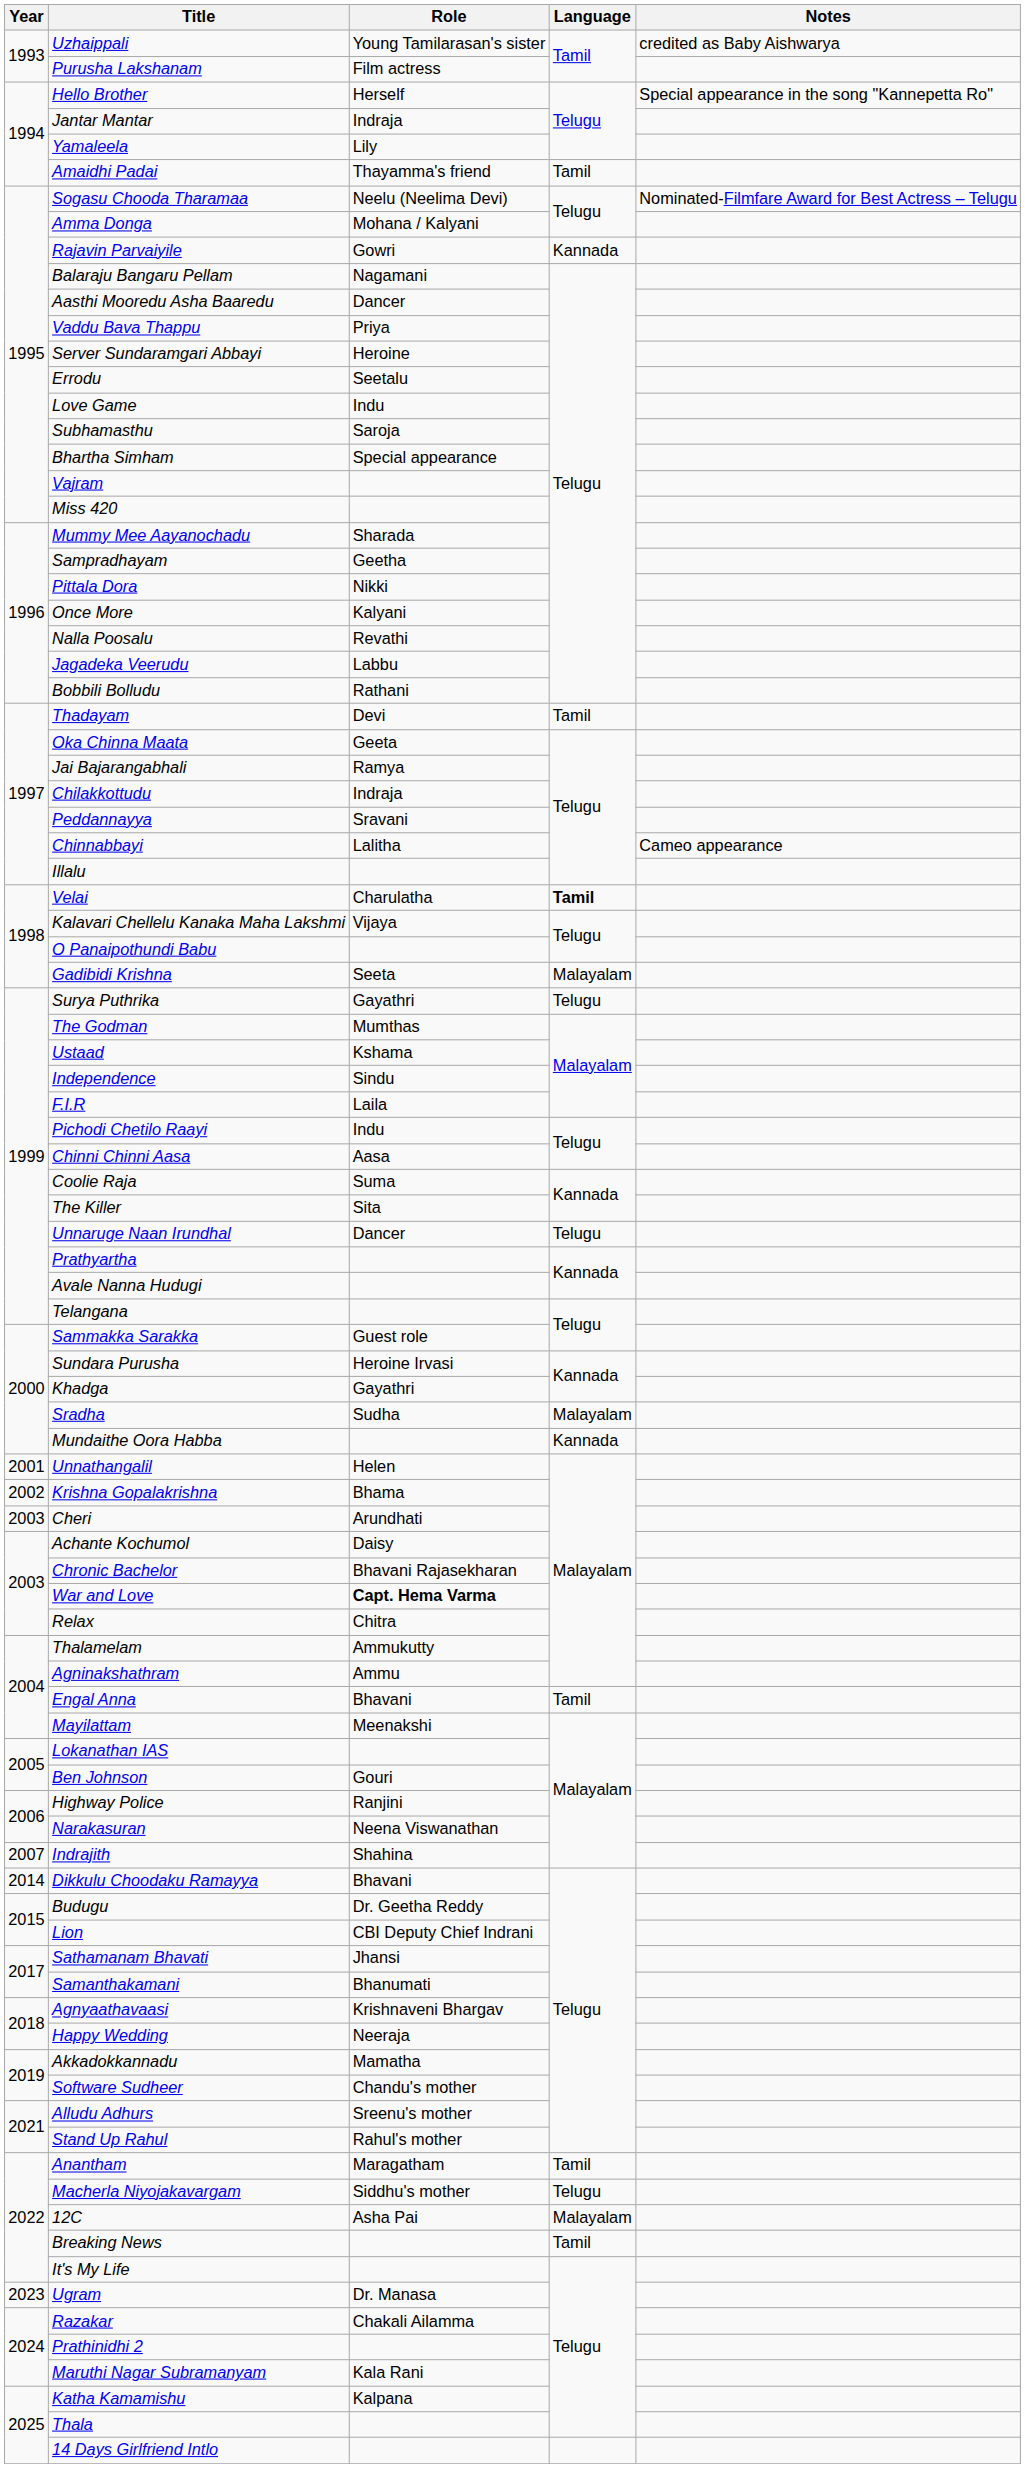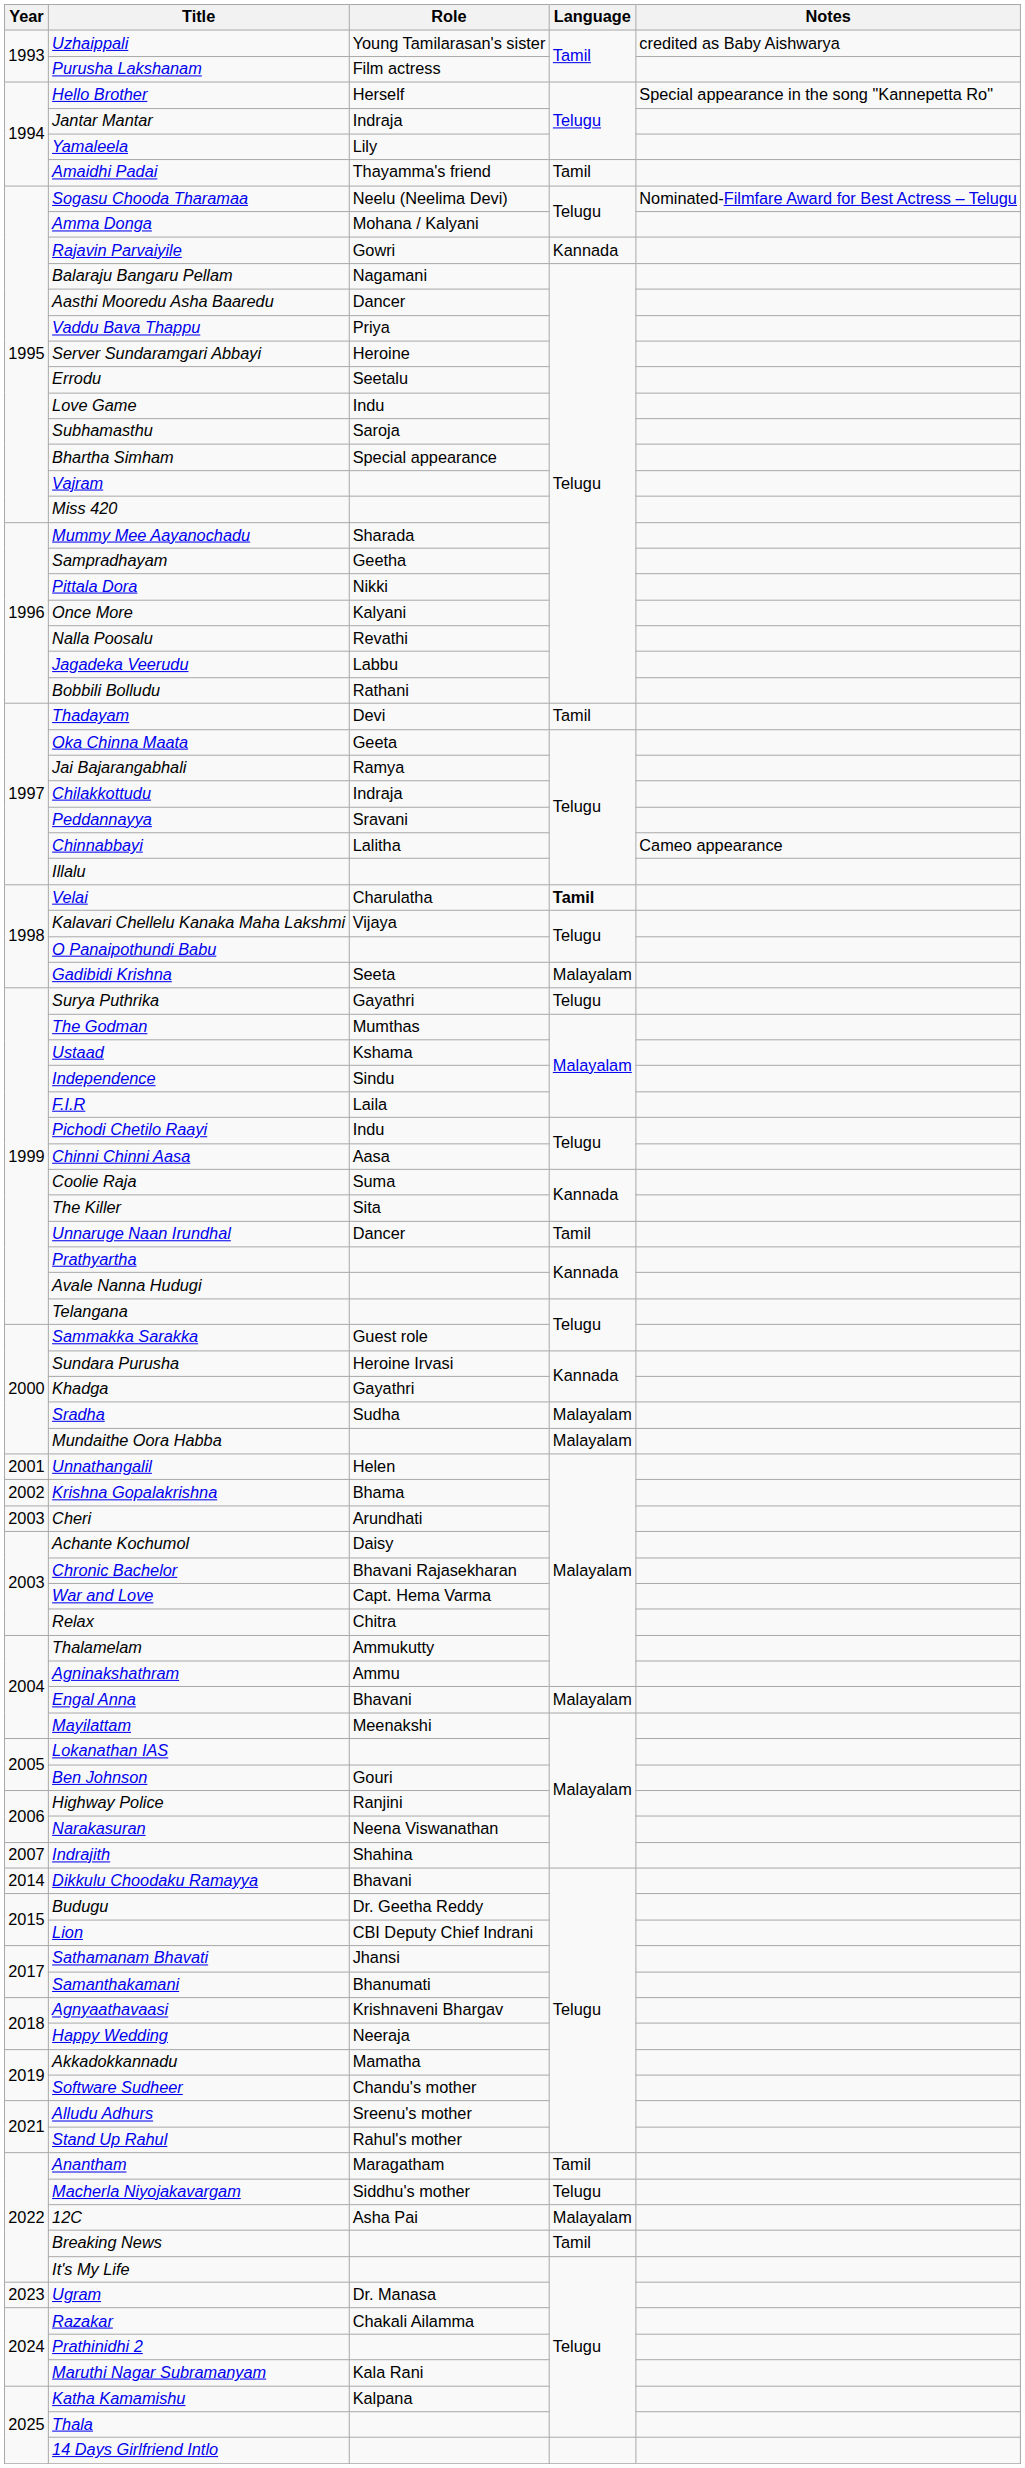 <table class="wikitable sortable">
 <tr>
 <th>Year</th>
 <th>Title</th>
 <th>Role</th>
 <th>Language</th>
 <th>Notes</th>
 </tr>
 <tr>
 <td rowspan="2">1993</td>
 <td><em><a href='#'>Uzhaippali</a></em></td>
 <td>Young  Tamilarasan's sister</td>
 <td rowspan="2"><a href='#'>Tamil</a></td>
 <td>credited as Baby Aishwarya</td>
 </tr>
 <tr>
 <td><em><a href='#'>Purusha Lakshanam</a></em></td>
 <td>Film actress</td>
 <td></td>
 </tr>
 <tr>
 <td rowspan="4">1994</td>
 <td><em><a href='#'>Hello Brother</a></em></td>
 <td>Herself</td>
 <td rowspan="3"><a href='#'>Telugu</a></td>
 <td>Special appearance in the song "Kannepetta Ro"</td>
 </tr>
 <tr>
 <td><em>Jantar Mantar</em></td>
 <td>Indraja</td>
 <td></td>
 </tr>
 <tr>
 <td><em><a href='#'>Yamaleela</a></em></td>
 <td>Lily</td>
 <td></td>
 </tr>
 <tr>
 <td><em><a href='#'>Amaidhi Padai</a></em></td>
 <td>Thayamma's friend</td>
 <td>Tamil</td>
 <td></td>
 </tr>
 <tr>
 <td rowspan="13">1995</td>
 <td><em><a href='#'>Sogasu Chooda Tharamaa</a></em></td>
 <td>Neelu (Neelima Devi)</td>
 <td rowspan="2">Telugu</td>
 <td>Nominated-<a href='#'>Filmfare Award for Best Actress – Telugu</a></td>
 </tr>
 <tr>
 <td><em><a href='#'>Amma Donga</a></em></td>
 <td>Mohana / Kalyani</td>
 <td></td>
 </tr>
 <tr>
 <td><em><a href='#'>Rajavin Parvaiyile</a></em></td>
 <td>Gowri</td>
 <td>Kannada</td>
 <td></td>
 </tr>
 <tr>
 <td><em>Balaraju Bangaru Pellam</em></td>
 <td>Nagamani</td>
 <td rowspan="17">Telugu</td>
 <td></td>
 </tr>
 <tr>
 <td><em>Aasthi Mooredu Asha Baaredu</em></td>
 <td>Dancer</td>
 <td></td>
 </tr>
 <tr>
 <td><em><a href='#'>Vaddu Bava Thappu</a></em></td>
 <td>Priya</td>
 <td></td>
 </tr>
 <tr>
 <td><em>Server Sundaramgari Abbayi</em></td>
 <td>Heroine</td>
 <td></td>
 </tr>
 <tr>
 <td><em>Errodu</em></td>
 <td>Seetalu</td>
 <td></td>
 </tr>
 <tr>
 <td><em>Love Game</em></td>
 <td>Indu</td>
 <td></td>
 </tr>
 <tr>
 <td><em>Subhamasthu</em></td>
 <td>Saroja</td>
 <td></td>
 </tr>
 <tr>
 <td><em>Bhartha Simham</em></td>
 <td>Special appearance</td>
 <td></td>
 </tr>
 <tr>
 <td><em><a href='#'>Vajram</a></em></td>
 <td></td>
 <td></td>
 </tr>
 <tr>
 <td><em>Miss 420</em></td>
 <td></td>
 <td></td>
 </tr>
 <tr>
 <td rowspan="7">1996</td>
 <td><em><a href='#'>Mummy Mee Aayanochadu</a></em></td>
 <td>Sharada</td>
 <td></td>
 </tr>
 <tr>
 <td><em>Sampradhayam</em></td>
 <td>Geetha</td>
 <td></td>
 </tr>
 <tr>
 <td><a href='#'><em>Pittala Dora</em></a></td>
 <td>Nikki</td>
 <td></td>
 </tr>
 <tr>
 <td><em>Once More</em></td>
 <td>Kalyani</td>
 <td></td>
 </tr>
 <tr>
 <td><em>Nalla Poosalu</em></td>
 <td>Revathi</td>
 <td></td>
 </tr>
 <tr>
 <td><em><a href='#'>Jagadeka Veerudu</a></em></td>
 <td>Labbu</td>
 <td></td>
 </tr>
 <tr>
 <td><em>Bobbili Bolludu</em></td>
 <td>Rathani</td>
 <td></td>
 </tr>
 <tr>
 <td rowspan="7">1997</td>
 <td><em><a href='#'>Thadayam</a></em></td>
 <td>Devi</td>
 <td>Tamil</td>
 <td></td>
 </tr>
 <tr>
 <td><em><a href='#'>Oka Chinna Maata</a></em></td>
 <td>Geeta</td>
 <td rowspan="6">Telugu</td>
 <td></td>
 </tr>
 <tr>
 <td><em>Jai Bajarangabhali</em></td>
 <td>Ramya</td>
 <td></td>
 </tr>
 <tr>
 <td><em><a href='#'>Chilakkottudu</a></em></td>
 <td>Indraja</td>
 <td></td>
 </tr>
 <tr>
 <td><em><a href='#'>Peddannayya</a></em></td>
 <td>Sravani</td>
 <td></td>
 </tr>
 <tr>
 <td><em><a href='#'>Chinnabbayi</a></em></td>
 <td>Lalitha</td>
 <td>Cameo appearance</td>
 </tr>
 <tr>
 <td><em>Illalu</em></td>
 <td></td>
 <td></td>
 </tr>
 <tr>
 <td rowspan="4">1998</td>
 <td><em><a href='#'>Velai</a></em></td>
 <td>Charulatha</td>
 <td><strong>Tamil</strong></td>
 <td></td>
 </tr>
 <tr>
 <td><em>Kalavari Chellelu Kanaka Maha Lakshmi</em></td>
 <td>Vijaya</td>
 <td rowspan="2">Telugu</td>
 <td></td>
 </tr>
 <tr>
 <td><em><a href='#'>O Panaipothundi Babu</a></em></td>
 <td></td>
 <td></td>
 </tr>
 <tr>
 <td><em><a href='#'>Gadibidi Krishna</a></em></td>
 <td>Seeta</td>
 <td>Malayalam</td>
 <td></td>
 </tr>
 <tr>
 <td rowspan="13">1999</td>
 <td><em>Surya Puthrika</em></td>
 <td>Gayathri</td>
 <td>Telugu</td>
 <td></td>
 </tr>
 <tr>
 <td><em><a href='#'>The Godman</a></em></td>
 <td>Mumthas</td>
 <td rowspan="4"><a href='#'>Malayalam</a></td>
 <td></td>
 </tr>
 <tr>
 <td><em><a href='#'>Ustaad</a></em></td>
 <td>Kshama</td>
 <td></td>
 </tr>
 <tr>
 <td><em><a href='#'>Independence</a></em></td>
 <td>Sindu</td>
 <td></td>
 </tr>
 <tr>
 <td><em><a href='#'>F.I.R</a></em></td>
 <td>Laila</td>
 <td></td>
 </tr>
 <tr>
 <td><em><a href='#'>Pichodi Chetilo Raayi</a></em></td>
 <td>Indu</td>
 <td rowspan="2">Telugu</td>
 <td></td>
 </tr>
 <tr>
 <td><em><a href='#'>Chinni Chinni Aasa</a></em></td>
 <td>Aasa</td>
 <td></td>
 </tr>
 <tr>
 <td><em>Coolie Raja</em></td>
 <td>Suma</td>
 <td rowspan="2">Kannada</td>
 <td></td>
 </tr>
 <tr>
 <td><em>The Killer</em></td>
 <td>Sita</td>
 <td></td>
 </tr>
 <tr>
 <td><em><a href='#'>Unnaruge Naan Irundhal</a></em></td>
 <td>Dancer</td>
-<td>Telugu</td>
+<td>Tamil</td>
 <td></td>
 </tr>
 <tr>
 <td><em><a href='#'>Prathyartha</a></em></td>
 <td></td>
 <td rowspan="2">Kannada</td>
 <td></td>
 </tr>
 <tr>
 <td><em>Avale Nanna Hudugi</em></td>
 <td></td>
 <td></td>
 </tr>
 <tr>
 <td><em>Telangana</em></td>
 <td></td>
 <td rowspan="2">Telugu</td>
 <td></td>
 </tr>
 <tr>
 <td rowspan="5">2000</td>
 <td><em><a href='#'>Sammakka Sarakka</a></em></td>
 <td>Guest role</td>
 <td></td>
 </tr>
 <tr>
 <td><em>Sundara Purusha</em></td>
 <td>Heroine Irvasi</td>
 <td rowspan="2">Kannada</td>
 <td></td>
 </tr>
 <tr>
 <td><em>Khadga</em></td>
 <td>Gayathri</td>
 <td></td>
 </tr>
 <tr>
 <td><em><a href='#'>Sradha</a></em></td>
 <td>Sudha</td>
 <td>Malayalam</td>
 <td></td>
 </tr>
 <tr>
 <td><em>Mundaithe Oora Habba</em></td>
 <td></td>
-<td>Kannada</td>
+<td>Malayalam</td>
 <td></td>
 </tr>
 <tr>
 <td>2001</td>
 <td><em><a href='#'>Unnathangalil</a></em></td>
 <td>Helen</td>
 <td rowspan="9">Malayalam</td>
 <td></td>
 </tr>
 <tr>
 <td>2002</td>
 <td><em><a href='#'>Krishna Gopalakrishna</a></em></td>
 <td>Bhama</td>
 <td></td>
 </tr>
 <tr>
 <td>2003</td>
 <td><em>Cheri</em></td>
 <td>Arundhati</td>
 <td></td>
 </tr>
 <tr>
 <td rowspan="4">2003</td>
 <td><em>Achante Kochumol</em></td>
 <td>Daisy</td>
 <td></td>
 </tr>
 <tr>
 <td><em><a href='#'>Chronic Bachelor</a></em></td>
 <td>Bhavani Rajasekharan</td>
 <td></td>
 </tr>
 <tr>
 <td><em><a href='#'>War and Love</a></em></td>
-<td><strong>Capt. Hema Varma</strong></td>
+<td>Capt. Hema Varma</td>
 <td></td>
 </tr>
 <tr>
 <td><em>Relax</em></td>
 <td>Chitra</td>
 <td></td>
 </tr>
 <tr>
 <td rowspan="4">2004</td>
 <td><em>Thalamelam</em></td>
 <td>Ammukutty</td>
 <td></td>
 </tr>
 <tr>
 <td><em><a href='#'>Agninakshathram</a></em></td>
 <td>Ammu</td>
 <td></td>
 </tr>
 <tr>
 <td><em><a href='#'>Engal Anna</a></em></td>
 <td>Bhavani</td>
-<td>Tamil</td>
+<td>Malayalam</td>
 <td></td>
 </tr>
 <tr>
 <td><em><a href='#'>Mayilattam</a> </em></td>
 <td>Meenakshi</td>
 <td rowspan="6">Malayalam</td>
 <td></td>
 </tr>
 <tr>
 <td rowspan="2">2005</td>
 <td><em><a href='#'>Lokanathan IAS</a></em></td>
 <td></td>
 <td></td>
 </tr>
 <tr>
 <td><em><a href='#'>Ben Johnson</a></em></td>
 <td>Gouri</td>
 <td></td>
 </tr>
 <tr>
 <td rowspan="2">2006</td>
 <td><em>Highway Police </em></td>
 <td>Ranjini</td>
 <td></td>
 </tr>
 <tr>
 <td><em><a href='#'>Narakasuran</a> </em></td>
 <td>Neena Viswanathan</td>
 <td></td>
 </tr>
 <tr>
 <td>2007</td>
 <td><em><a href='#'>Indrajith</a></em></td>
 <td>Shahina</td>
 <td></td>
 </tr>
 <tr>
 <td>2014</td>
 <td><em><a href='#'>Dikkulu Choodaku Ramayya</a></em></td>
 <td>Bhavani</td>
 <td rowspan="11">Telugu</td>
 <td></td>
 </tr>
 <tr>
 <td rowspan="2">2015</td>
 <td><em>Budugu</em></td>
 <td>Dr. Geetha Reddy</td>
 <td></td>
 </tr>
 <tr>
 <td><em><a href='#'>Lion</a></em></td>
 <td>CBI Deputy Chief Indrani</td>
 <td></td>
 </tr>
 <tr>
 <td rowspan="2">2017</td>
 <td><em><a href='#'>Sathamanam Bhavati</a></em></td>
 <td>Jhansi</td>
 <td></td>
 </tr>
 <tr>
 <td><em><a href='#'>Samanthakamani</a></em></td>
 <td>Bhanumati</td>
 <td></td>
 </tr>
 <tr>
 <td rowspan="2">2018</td>
 <td><em><a href='#'>Agnyaathavaasi</a></em></td>
 <td>Krishnaveni Bhargav</td>
 <td></td>
 </tr>
 <tr>
 <td><em><a href='#'>Happy Wedding</a></em></td>
 <td>Neeraja</td>
 <td></td>
 </tr>
 <tr>
 <td rowspan="2">2019</td>
 <td><em>Akkadokkannadu</em></td>
 <td>Mamatha</td>
 <td></td>
 </tr>
 <tr>
 <td><em><a href='#'>Software Sudheer</a></em></td>
 <td>Chandu's mother</td>
 <td></td>
 </tr>
 <tr>
 <td rowspan="2">2021</td>
 <td><em><a href='#'>Alludu Adhurs</a></em></td>
 <td>Sreenu's mother</td>
 <td></td>
 </tr>
 <tr>
 <td><em><a href='#'>Stand Up Rahul</a></em></td>
 <td>Rahul's mother</td>
 <td></td>
 </tr>
 <tr>
 <td rowspan="5">2022</td>
 <td><em><a href='#'>Anantham</a></em></td>
 <td>Maragatham</td>
 <td>Tamil</td>
 <td></td>
 </tr>
 <tr>
 <td><em><a href='#'>Macherla Niyojakavargam</a></em></td>
 <td>Siddhu's mother</td>
 <td>Telugu</td>
 <td></td>
 </tr>
 <tr>
 <td><em>12C</em></td>
 <td>Asha Pai</td>
 <td>Malayalam</td>
 <td></td>
 </tr>
 <tr>
 <td><em>Breaking News</em></td>
 <td></td>
 <td>Tamil</td>
 <td></td>
 </tr>
 <tr>
 <td><em>It's My Life</em></td>
 <td></td>
 <td rowspan="7">Telugu</td>
 <td></td>
 </tr>
 <tr>
 <td>2023</td>
 <td><em><a href='#'>Ugram</a></em></td>
 <td>Dr. Manasa</td>
 <td></td>
 </tr>
 <tr>
 <td rowspan="3">2024</td>
 <td><a href='#'><em>Razakar</em></a></td>
 <td>Chakali Ailamma</td>
 <td></td>
 </tr>
 <tr>
 <td><em><a href='#'>Prathinidhi 2</a></em></td>
 <td></td>
 <td></td>
 </tr>
 <tr>
 <td><em><a href='#'>Maruthi Nagar Subramanyam</a></em></td>
 <td>Kala Rani</td>
 <td></td>
 </tr>
 <tr>
 <td rowspan="3">2025</td>
 <td><em><a href='#'>Katha Kamamishu</a></em></td>
 <td>Kalpana</td>
 <td></td>
 </tr>
 <tr>
 <td><a href='#'><em>Thala</em></a></td>
 <td></td>
 <td></td>
 </tr>
 <tr>
 <td><em><a href='#'>14 Days Girlfriend Intlo</a></em></td>
 <td></td>
 <td></td>
 <td></td>
 </tr>
 </table>
